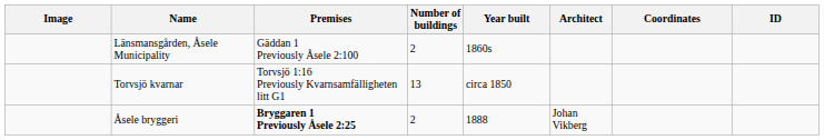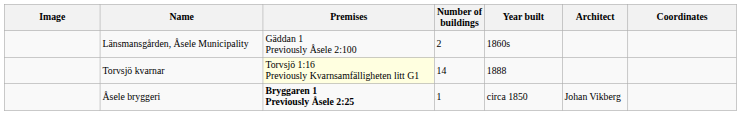 <table class="wikitable" width="95%">
 <tr>
 <th width="150">Image</th>
 <th>Name</th>
 <th>Premises</th>
 <th width="75">Number of<br>buildings</th>
 <th width="120">Year built</th>
 <th>Architect</th>
 <th width="170">Coordinates</th>
-<th width="120">ID</th>
 </tr>
 <tr>
 <td></td>
 <td>Länsmansgården, Åsele Municipality</td>
 <td>Gäddan 1<br>Previously Åsele 2:100</td>
 <td>2</td>
 <td>1860s</td>
 <td></td>
 <td></td>
-<td></td>
 </tr>
 <tr>
 <td></td>
 <td>Torvsjö kvarnar</td>
-<td>Torvsjö 1:16<br>Previously Kvarnsamfälligheten litt G1</td>
-<td>13</td>
-<td>circa 1850</td>
-<td></td>
+<td style="background: lightyellow;">Torvsjö 1:16<br>Previously Kvarnsamfälligheten litt G1</td>
+<td>14</td>
+<td>1888</td>
 <td></td>
 <td></td>
 </tr>
 <tr>
 <td></td>
 <td>Åsele bryggeri</td>
 <td><strong>Bryggaren 1<br>Previously Åsele 2:25</strong></td>
-<td>2</td>
-<td>1888</td>
+<td>1</td>
+<td>circa 1850</td>
 <td>Johan Vikberg</td>
-<td></td>
 <td></td>
 </tr>
 </table>
